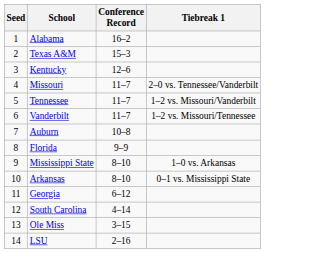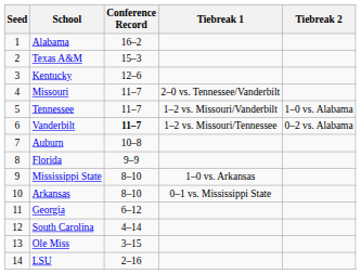 <table class="wikitable" style="white-space:nowrap; font-size:95%; text-align:center">
 <tr>
 <th>Seed</th>
 <th>School</th>
 <th>Conference<br>Record</th>
 <th>Tiebreak 1</th>
+<th>Tiebreak 2</th>
 </tr>
 <tr>
 <td>1</td>
 <td align="left"><a href='#'>Alabama</a></td>
 <td>16–2</td>
+<td></td>
 <td></td>
 </tr>
 <tr>
 <td>2</td>
 <td align="left"><a href='#'>Texas A&M</a></td>
 <td>15–3</td>
 <td></td>
+<td></td>
 </tr>
 <tr>
 <td>3</td>
 <td align="left"><a href='#'>Kentucky</a></td>
 <td>12–6</td>
+<td></td>
 <td></td>
 </tr>
 <tr>
 <td>4</td>
 <td align="left"><a href='#'>Missouri</a></td>
 <td>11–7</td>
 <td>2–0 vs. Tennessee/Vanderbilt</td>
+<td></td>
 </tr>
 <tr>
 <td>5</td>
 <td align="left"><a href='#'>Tennessee</a></td>
 <td>11–7</td>
 <td>1–2 vs. Missouri/Vanderbilt</td>
+<td>1–0 vs. Alabama</td>
 </tr>
 <tr>
 <td>6</td>
 <td align="left"><a href='#'>Vanderbilt</a></td>
-<td>11–7</td>
+<td><strong>11–7</strong></td>
 <td>1–2 vs. Missouri/Tennessee</td>
+<td>0–2 vs. Alabama</td>
 </tr>
 <tr>
 <td>7</td>
 <td align="left"><a href='#'>Auburn</a></td>
 <td>10–8</td>
+<td></td>
 <td></td>
 </tr>
 <tr>
 <td>8</td>
 <td align="left"><a href='#'>Florida</a></td>
 <td>9–9</td>
 <td></td>
+<td></td>
 </tr>
 <tr>
 <td>9</td>
 <td align="left"><a href='#'>Mississippi State</a></td>
 <td>8–10</td>
 <td>1–0 vs. Arkansas</td>
+<td></td>
 </tr>
 <tr>
 <td>10</td>
 <td align="left"><a href='#'>Arkansas</a></td>
 <td>8–10</td>
 <td>0–1 vs. Mississippi State</td>
+<td></td>
 </tr>
 <tr>
 <td>11</td>
 <td align="left"><a href='#'>Georgia</a></td>
 <td>6–12</td>
+<td></td>
 <td></td>
 </tr>
 <tr>
 <td>12</td>
 <td align="left"><a href='#'>South Carolina</a></td>
 <td>4–14</td>
 <td></td>
+<td></td>
 </tr>
 <tr>
 <td>13</td>
 <td align="left"><a href='#'>Ole Miss</a></td>
 <td>3–15</td>
+<td></td>
 <td></td>
 </tr>
 <tr>
 <td>14</td>
 <td align="left"><a href='#'>LSU</a></td>
 <td>2–16</td>
 <td></td>
+<td></td>
 </tr>
 </table>
